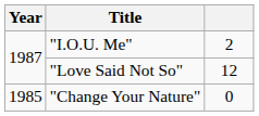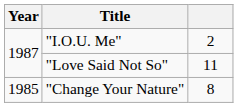 <table class="wikitable">
 <tr>
 <th>Year</th>
 <th>Title</th>
 <th width="40"></th>
 </tr>
 <tr>
 <td rowspan=2>1987</td>
 <td>"I.O.U. Me"</td>
 <td style="text-align:center;">2</td>
 </tr>
 <tr>
 <td>"Love Said Not So"</td>
-<td style="text-align:center;">12</td>
+<td style="text-align:center;">11</td>
 </tr>
 <tr>
 <td>1985</td>
 <td>"Change Your Nature"</td>
-<td style="text-align:center;">0</td>
+<td style="text-align:center;">8</td>
 </tr>
 </table>
